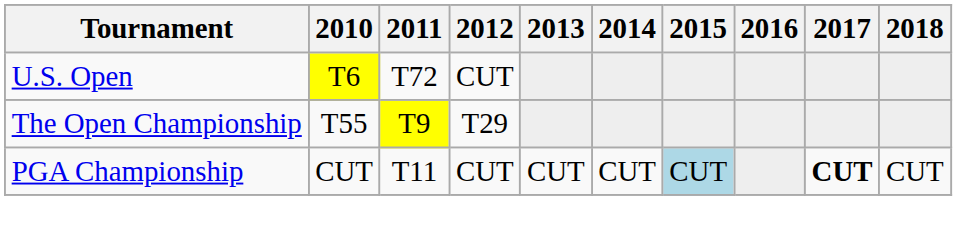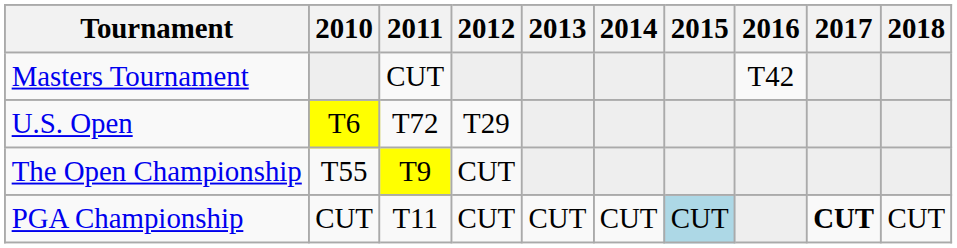 <table class="wikitable" style="font-size:95%;text-align:center;">
 <tr>
 <th>Tournament</th>
 <th>2010</th>
 <th>2011</th>
 <th>2012</th>
 <th>2013</th>
 <th>2014</th>
 <th>2015</th>
 <th>2016</th>
 <th>2017</th>
 <th>2018</th>
 </tr>
 <tr>
+<td align=left><a href='#'>Masters Tournament</a></td>
+<td style="background:#eeeeee;"></td>
+<td>CUT</td>
+<td style="background:#eeeeee;"></td>
+<td style="background:#eeeeee;"></td>
+<td style="background:#eeeeee;"></td>
+<td style="background:#eeeeee;"></td>
+<td>T42</td>
+<td style="background:#eeeeee;"></td>
+<td style="background:#eeeeee;"></td>
+</tr>
+<tr>
 <td align=left><a href='#'>U.S. Open</a></td>
 <td style="background:yellow;">T6</td>
 <td>T72</td>
-<td>CUT</td>
+<td>T29</td>
 <td style="background:#eeeeee;"></td>
 <td style="background:#eeeeee;"></td>
 <td style="background:#eeeeee;"></td>
 <td style="background:#eeeeee;"></td>
 <td style="background:#eeeeee;"></td>
 <td style="background:#eeeeee;"></td>
 </tr>
 <tr>
 <td align=left><a href='#'>The Open Championship</a></td>
 <td>T55</td>
 <td style="background:yellow;">T9</td>
-<td>T29</td>
+<td>CUT</td>
 <td style="background:#eeeeee;"></td>
 <td style="background:#eeeeee;"></td>
 <td style="background:#eeeeee;"></td>
 <td style="background:#eeeeee;"></td>
 <td style="background:#eeeeee;"></td>
 <td style="background:#eeeeee;"></td>
 </tr>
 <tr>
 <td align=left><a href='#'>PGA Championship</a></td>
 <td>CUT</td>
 <td>T11</td>
 <td>CUT</td>
 <td>CUT</td>
 <td>CUT</td>
 <td style="background: lightblue;">CUT</td>
 <td style="background:#eeeeee;"></td>
 <td><strong>CUT</strong></td>
 <td>CUT</td>
 </tr>
 </table>
